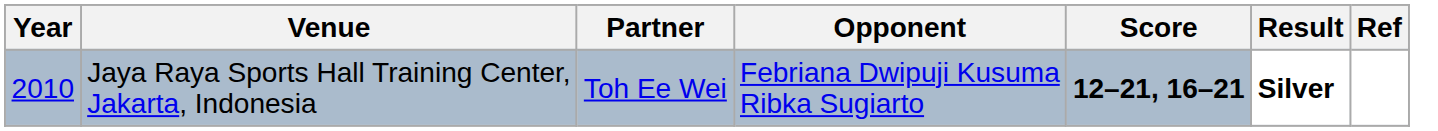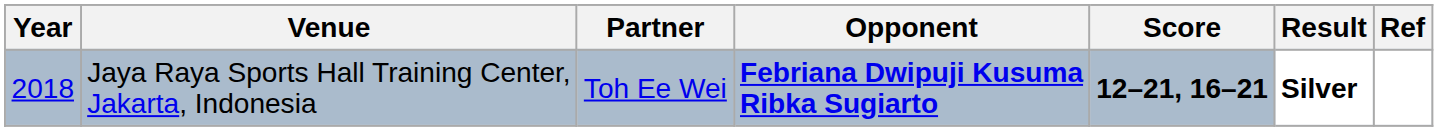 <table class="sortable wikitable" style="font-size: 90%;">
 <tr>
 <th>Year</th>
 <th>Venue</th>
 <th>Partner</th>
 <th>Opponent</th>
 <th>Score</th>
 <th>Result</th>
 <th>Ref</th>
 </tr>
 <tr style="background:#AABBCC">
-<td align="center"><a href='#'>2010</a></td>
+<td align="center"><a href='#'>2018</a></td>
 <td align="left">Jaya Raya Sports Hall Training Center,<br><a href='#'>Jakarta</a>, Indonesia</td>
 <td align="left"> <a href='#'>Toh Ee Wei</a></td>
-<td align="left"> <a href='#'>Febriana Dwipuji Kusuma</a><br> <a href='#'>Ribka Sugiarto</a></td>
+<td align="left"><strong> <a href='#'>Febriana Dwipuji Kusuma</a><br> <a href='#'>Ribka Sugiarto</a></strong></td>
 <td align="left"><strong>12–21, 16–21</strong></td>
 <td style="text-align:left; background:white"> <strong>Silver</strong></td>
 <td style="text-align:center; background:white"></td>
 </tr>
 </table>
